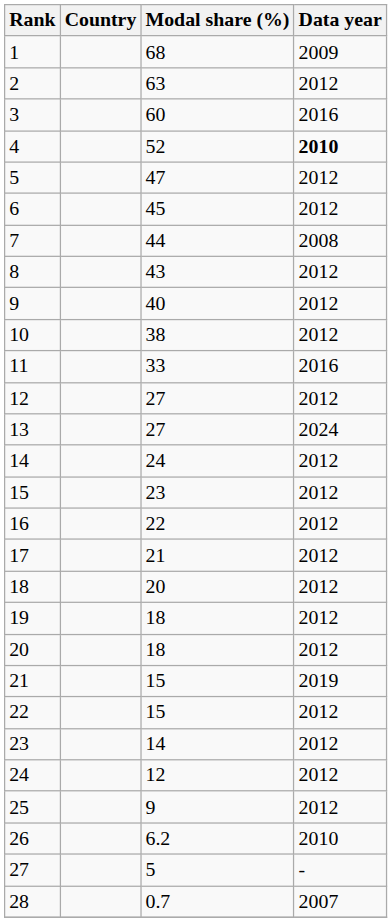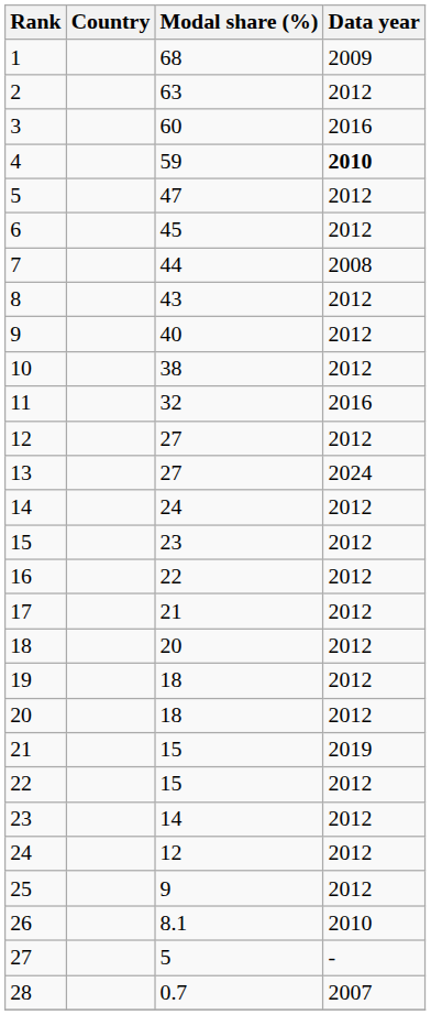 <table class="sortable wikitable">
 <tr>
 <th>Rank</th>
 <th>Country</th>
 <th>Modal share (%)</th>
 <th>Data year</th>
 </tr>
 <tr>
 <td>1</td>
 <td></td>
 <td>68</td>
 <td>2009</td>
 </tr>
 <tr>
 <td>2</td>
 <td></td>
 <td>63</td>
 <td>2012</td>
 </tr>
 <tr>
 <td>3</td>
 <td></td>
 <td>60</td>
 <td>2016</td>
 </tr>
 <tr>
 <td>4</td>
 <td></td>
-<td>52</td>
+<td>59</td>
 <td><strong>2010</strong></td>
 </tr>
 <tr>
 <td>5</td>
 <td></td>
 <td>47</td>
 <td>2012</td>
 </tr>
 <tr>
 <td>6</td>
 <td></td>
 <td>45</td>
 <td>2012</td>
 </tr>
 <tr>
 <td>7</td>
 <td></td>
 <td>44</td>
 <td>2008</td>
 </tr>
 <tr>
 <td>8</td>
 <td></td>
 <td>43</td>
 <td>2012</td>
 </tr>
 <tr>
 <td>9</td>
 <td></td>
 <td>40</td>
 <td>2012</td>
 </tr>
 <tr>
 <td>10</td>
 <td></td>
 <td>38</td>
 <td>2012</td>
 </tr>
 <tr>
 <td>11</td>
 <td></td>
-<td>33</td>
+<td>32</td>
 <td>2016</td>
 </tr>
 <tr>
 <td>12</td>
 <td></td>
 <td>27</td>
 <td>2012</td>
 </tr>
 <tr>
 <td>13</td>
 <td></td>
 <td>27</td>
 <td>2024</td>
 </tr>
 <tr>
 <td>14</td>
 <td></td>
 <td>24</td>
 <td>2012</td>
 </tr>
 <tr>
 <td>15</td>
 <td></td>
 <td>23</td>
 <td>2012</td>
 </tr>
 <tr>
 <td>16</td>
 <td></td>
 <td>22</td>
 <td>2012</td>
 </tr>
 <tr>
 <td>17</td>
 <td></td>
 <td>21</td>
 <td>2012</td>
 </tr>
 <tr>
 <td>18</td>
 <td></td>
 <td>20</td>
 <td>2012</td>
 </tr>
 <tr>
 <td>19</td>
 <td></td>
 <td>18</td>
 <td>2012</td>
 </tr>
 <tr>
 <td>20</td>
 <td></td>
 <td>18</td>
 <td>2012</td>
 </tr>
 <tr>
 <td>21</td>
 <td></td>
 <td>15</td>
 <td>2019</td>
 </tr>
 <tr>
 <td>22</td>
 <td></td>
 <td>15</td>
 <td>2012</td>
 </tr>
 <tr>
 <td>23</td>
 <td></td>
 <td>14</td>
 <td>2012</td>
 </tr>
 <tr>
 <td>24</td>
 <td></td>
 <td>12</td>
 <td>2012</td>
 </tr>
 <tr>
 <td>25</td>
 <td></td>
 <td>9</td>
 <td>2012</td>
 </tr>
 <tr>
 <td>26</td>
 <td></td>
-<td>6.2</td>
+<td>8.1</td>
 <td>2010</td>
 </tr>
 <tr>
 <td>27</td>
 <td></td>
 <td>5</td>
 <td 2012>-</td>
 </tr>
 <tr>
 <td>28</td>
 <td></td>
 <td>0.7</td>
 <td>2007</td>
 </tr>
 <tr>
 </tr>
 </table>
